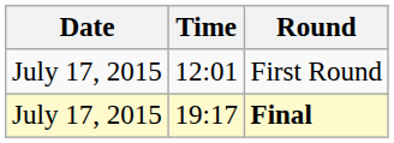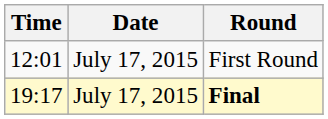 <table class="wikitable">
 <tr>
+<th>Time</th>
 <th>Date</th>
-<th>Time</th>
 <th>Round</th>
 </tr>
 <tr>
+<td>12:01</td>
 <td>July 17, 2015</td>
-<td>12:01</td>
 <td>First Round</td>
 </tr>
 <tr style=background:lemonchiffon>
+<td>19:17</td>
 <td>July 17, 2015</td>
-<td>19:17</td>
 <td><strong>Final</strong></td>
 </tr>
 </table>
